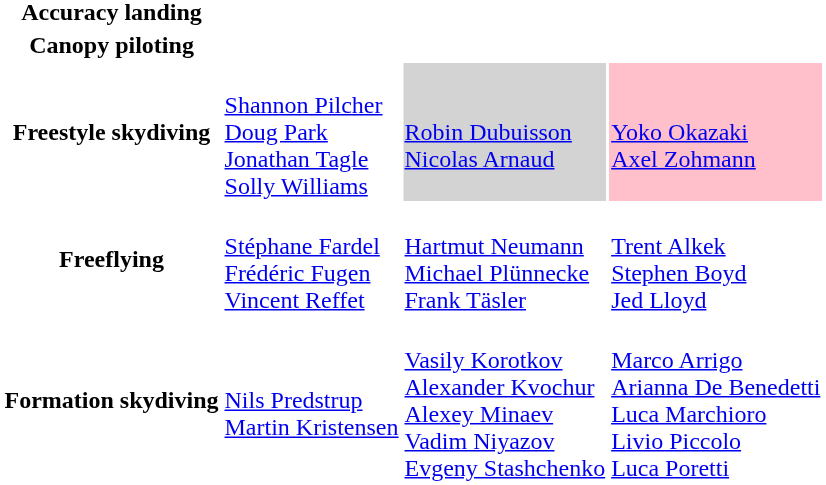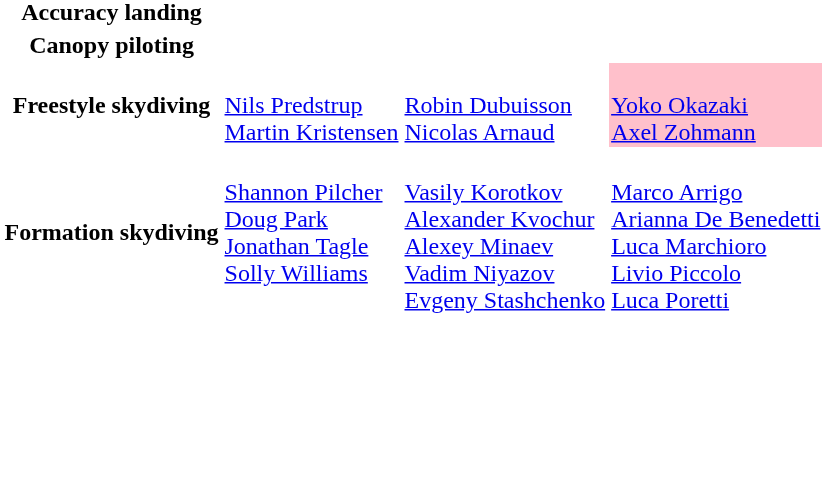 <table>
 <tr>
 <th scope="row">Accuracy landing</th>
 <td></td>
 <td></td>
 <td></td>
 </tr>
 <tr>
 <th scope="row">Canopy piloting</th>
 <td></td>
 <td></td>
 <td></td>
 </tr>
 <tr>
 <th scope="row">Freestyle skydiving</th>
-<td valign=top><br><a href='#'>Shannon Pilcher</a><br><a href='#'>Doug Park</a><br><a href='#'>Jonathan Tagle</a><br><a href='#'>Solly Williams</a></td>
-<td style="background: lightgrey;"><br><a href='#'>Robin Dubuisson</a><br><a href='#'>Nicolas Arnaud</a></td>
+<td><br><a href='#'>Nils Predstrup</a><br><a href='#'>Martin Kristensen</a></td>
+<td><br><a href='#'>Robin Dubuisson</a><br><a href='#'>Nicolas Arnaud</a></td>
 <td style="background: pink;"><br><a href='#'>Yoko Okazaki</a><br><a href='#'>Axel Zohmann</a></td>
 </tr>
 <tr>
-<th scope="row">Freeflying</th>
-<td><br><a href='#'>Stéphane Fardel</a><br><a href='#'>Frédéric Fugen</a><br><a href='#'>Vincent Reffet</a></td>
-<td><br><a href='#'>Hartmut Neumann</a><br><a href='#'>Michael Plünnecke</a><br><a href='#'>Frank Täsler</a></td>
-<td><br><a href='#'>Trent Alkek</a><br><a href='#'>Stephen Boyd</a><br><a href='#'>Jed Lloyd</a></td>
-</tr>
-<tr>
 <th scope="row">Formation skydiving</th>
-<td><br><a href='#'>Nils Predstrup</a><br><a href='#'>Martin Kristensen</a></td>
+<td valign=top><br><a href='#'>Shannon Pilcher</a><br><a href='#'>Doug Park</a><br><a href='#'>Jonathan Tagle</a><br><a href='#'>Solly Williams</a></td>
 <td><br><a href='#'>Vasily Korotkov</a><br><a href='#'>Alexander Kvochur</a><br><a href='#'>Alexey Minaev</a><br><a href='#'>Vadim Niyazov</a><br><a href='#'>Evgeny Stashchenko</a></td>
 <td><br><a href='#'>Marco Arrigo</a><br><a href='#'>Arianna De Benedetti</a><br><a href='#'>Luca Marchioro</a><br><a href='#'>Livio Piccolo</a><br><a href='#'>Luca Poretti</a></td>
 </tr>
 </table>
